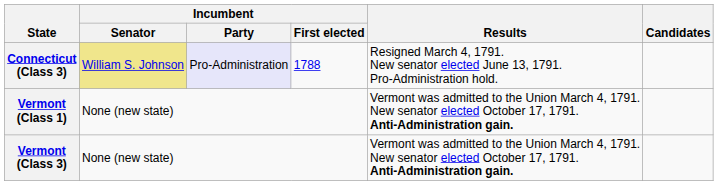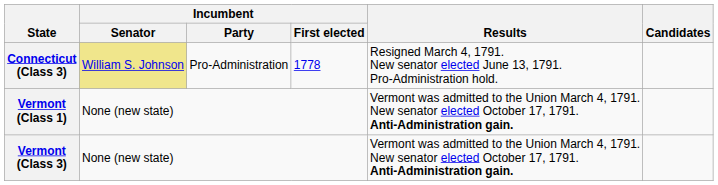 <table class=wikitable>
 <tr valign=bottom>
 <th rowspan=2>State</th>
 <th colspan=3>Incumbent</th>
 <th rowspan=2>Results</th>
 <th rowspan=2>Candidates</th>
 </tr>
 <tr>
 <th>Senator</th>
 <th>Party</th>
 <th>First elected</th>
 </tr>
 <tr>
 <th><a href='#'>Connecticut</a><br>(Class 3)</th>
 <td style="background: khaki;"><a href='#'>William S. Johnson</a></td>
-<td style="background: lavender;">Pro-Administration</td>
-<td><a href='#'>1788</a></td>
+<td>Pro-Administration</td>
+<td><a href='#'>1778</a></td>
 <td>Resigned March 4, 1791.<br>New senator <a href='#'>elected</a> June 13, 1791.<br>Pro-Administration hold.</td>
 <td nowrap></td>
 </tr>
 <tr>
 <th><a href='#'>Vermont</a><br>(Class 1)</th>
 <td colspan=3>None (new state)</td>
 <td>Vermont was admitted to the Union March 4, 1791.<br>New senator <a href='#'>elected</a> October 17, 1791.<br><strong>Anti-Administration gain.</strong></td>
 <td nowrap></td>
 </tr>
 <tr>
 <th><a href='#'>Vermont</a><br>(Class 3)</th>
 <td colspan=3>None (new state)</td>
 <td>Vermont was admitted to the Union March 4, 1791.<br>New senator <a href='#'>elected</a> October 17, 1791.<br><strong>Anti-Administration gain.</strong></td>
 <td nowrap></td>
 </tr>
 </table>
